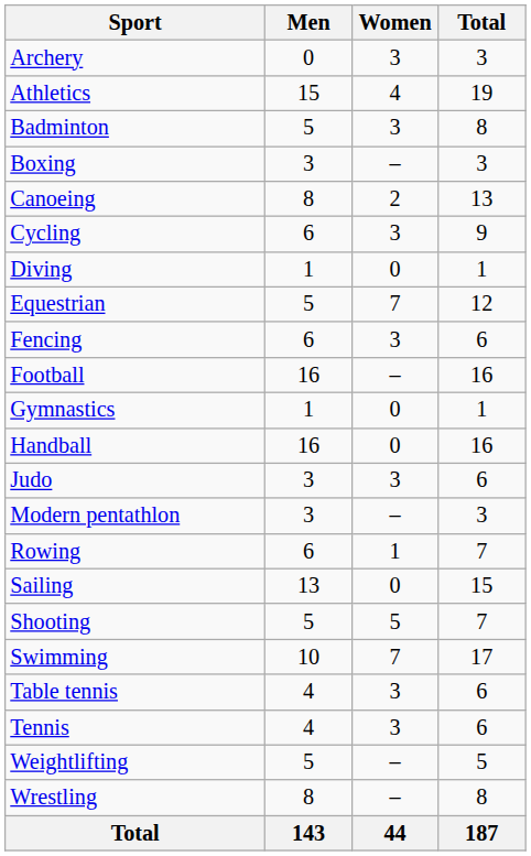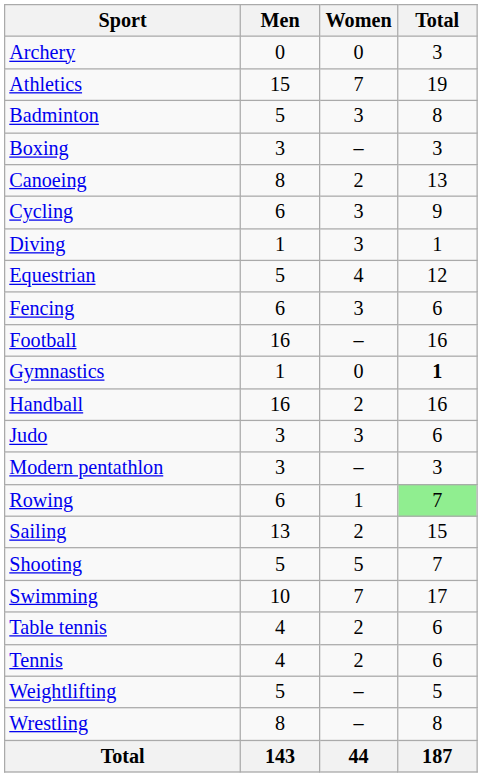 <table class="wikitable sortable" style="text-align:center;">
 <tr>
 <th width=180>Sport</th>
 <th width=55>Men</th>
 <th width=55>Women</th>
 <th width=55>Total</th>
 </tr>
 <tr>
 <td align=left><a href='#'>Archery</a></td>
 <td>0</td>
-<td>3</td>
+<td>0</td>
 <td>3</td>
 </tr>
 <tr>
 <td align=left><a href='#'>Athletics</a></td>
 <td>15</td>
-<td>4</td>
+<td>7</td>
 <td>19</td>
 </tr>
 <tr>
 <td align=left><a href='#'>Badminton</a></td>
 <td>5</td>
 <td>3</td>
 <td>8</td>
 </tr>
 <tr>
 <td align=left><a href='#'>Boxing</a></td>
 <td>3</td>
 <td>–</td>
 <td>3</td>
 </tr>
 <tr>
 <td align=left><a href='#'>Canoeing</a></td>
 <td>8</td>
 <td>2</td>
 <td>13</td>
 </tr>
 <tr>
 <td align=left><a href='#'>Cycling</a></td>
 <td>6</td>
 <td>3</td>
 <td>9</td>
 </tr>
 <tr>
 <td align=left><a href='#'>Diving</a></td>
 <td>1</td>
-<td>0</td>
+<td>3</td>
 <td>1</td>
 </tr>
 <tr>
 <td align=left><a href='#'>Equestrian</a></td>
 <td>5</td>
-<td>7</td>
+<td>4</td>
 <td>12</td>
 </tr>
 <tr>
 <td align=left><a href='#'>Fencing</a></td>
 <td>6</td>
 <td>3</td>
 <td>6</td>
 </tr>
 <tr>
 <td align=left><a href='#'>Football</a></td>
 <td>16</td>
 <td>–</td>
 <td>16</td>
 </tr>
 <tr>
 <td align=left><a href='#'>Gymnastics</a></td>
 <td>1</td>
 <td>0</td>
-<td>1</td>
+<td><strong>1</strong></td>
 </tr>
 <tr>
 <td align=left><a href='#'>Handball</a></td>
 <td>16</td>
-<td>0</td>
+<td>2</td>
 <td>16</td>
 </tr>
 <tr>
 <td align=left><a href='#'>Judo</a></td>
 <td>3</td>
 <td>3</td>
 <td>6</td>
 </tr>
 <tr>
 <td align=left><a href='#'>Modern pentathlon</a></td>
 <td>3</td>
 <td>–</td>
 <td>3</td>
 </tr>
 <tr>
 <td align=left><a href='#'>Rowing</a></td>
 <td>6</td>
 <td>1</td>
-<td>7</td>
+<td style="background: lightgreen;">7</td>
 </tr>
 <tr>
 <td align=left><a href='#'>Sailing</a></td>
 <td>13</td>
-<td>0</td>
+<td>2</td>
 <td>15</td>
 </tr>
 <tr>
 <td align=left><a href='#'>Shooting</a></td>
 <td>5</td>
 <td>5</td>
 <td>7</td>
 </tr>
 <tr>
 <td align=left><a href='#'>Swimming</a></td>
 <td>10</td>
 <td>7</td>
 <td>17</td>
 </tr>
 <tr>
 <td align=left><a href='#'>Table tennis</a></td>
 <td>4</td>
-<td>3</td>
+<td>2</td>
 <td>6</td>
 </tr>
 <tr>
 <td align=left><a href='#'>Tennis</a></td>
 <td>4</td>
-<td>3</td>
+<td>2</td>
 <td>6</td>
 </tr>
 <tr>
 <td align=left><a href='#'>Weightlifting</a></td>
 <td>5</td>
 <td>–</td>
 <td>5</td>
 </tr>
 <tr>
 <td align=left><a href='#'>Wrestling</a></td>
 <td>8</td>
 <td>–</td>
 <td>8</td>
 </tr>
 <tr>
 <th>Total</th>
 <th>143</th>
 <th>44</th>
 <th>187</th>
 </tr>
 </table>
